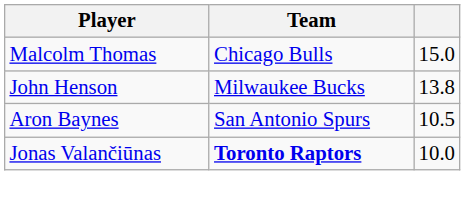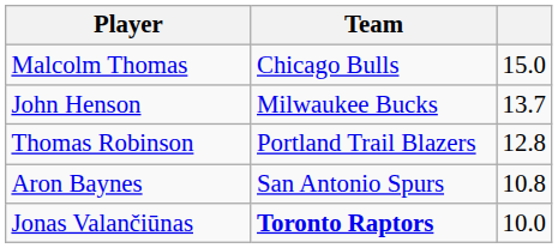 <table class="wikitable" style="text-align:left">
 <tr>
 <th width="150px">Player</th>
 <th width="150px">Team</th>
 <th width="25px"></th>
 </tr>
 <tr>
 <td><a href='#'>Malcolm Thomas</a></td>
 <td><a href='#'>Chicago Bulls</a></td>
 <td align="center">15.0</td>
 </tr>
 <tr>
 <td><a href='#'>John Henson</a></td>
 <td><a href='#'>Milwaukee Bucks</a></td>
-<td align="center">13.8</td>
+<td align="center">13.7</td>
+</tr>
+<tr>
+<td><a href='#'>Thomas Robinson</a></td>
+<td><a href='#'>Portland Trail Blazers</a></td>
+<td align="center">12.8</td>
 </tr>
 <tr>
 <td><a href='#'>Aron Baynes</a></td>
 <td><a href='#'>San Antonio Spurs</a></td>
-<td align="center">10.5</td>
+<td align="center">10.8</td>
 </tr>
 <tr>
 <td><a href='#'>Jonas Valančiūnas</a></td>
 <td><strong><a href='#'>Toronto Raptors</a></strong></td>
 <td align="center">10.0</td>
 </tr>
 </table>
